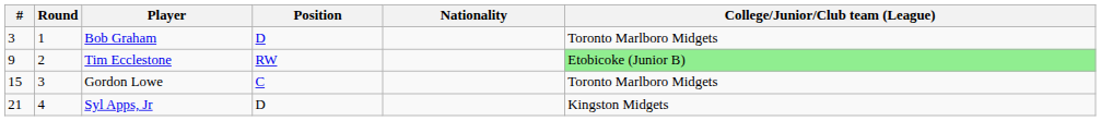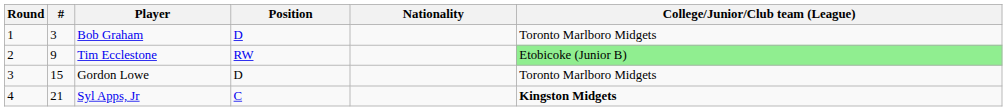 <table class="wikitable">
 <tr>
+<th bgcolor="#DDDDFF" width="2.00%">Round</th>
 <th bgcolor="#DDDDFF" width="2.75%">#</th>
-<th bgcolor="#DDDDFF" width="2.00%">Round</th>
 <th bgcolor="#DDDDFF" width="16.0%">Player</th>
 <th bgcolor="#DDDDFF" width="12.25%">Position</th>
 <th bgcolor="#DDDDFF" width="17.0%">Nationality</th>
 <th bgcolor="#DDDDFF" width="100.0%">College/Junior/Club team (League)</th>
 </tr>
 <tr>
+<td>1</td>
 <td>3</td>
-<td>1</td>
 <td><a href='#'>Bob Graham</a></td>
 <td><a href='#'>D</a></td>
 <td></td>
 <td>Toronto Marlboro Midgets</td>
 </tr>
 <tr>
+<td>2</td>
 <td>9</td>
-<td>2</td>
 <td><a href='#'>Tim Ecclestone</a></td>
 <td><a href='#'>RW</a></td>
 <td></td>
 <td style="background: lightgreen;">Etobicoke (Junior B)</td>
 </tr>
 <tr>
+<td>3</td>
 <td>15</td>
-<td>3</td>
 <td>Gordon Lowe</td>
-<td><a href='#'>C</a></td>
+<td>D</td>
 <td></td>
 <td>Toronto Marlboro Midgets</td>
 </tr>
 <tr>
+<td>4</td>
 <td>21</td>
-<td>4</td>
 <td><a href='#'>Syl Apps, Jr</a></td>
-<td>D</td>
+<td><a href='#'>C</a></td>
 <td></td>
-<td>Kingston Midgets</td>
+<td><strong>Kingston Midgets</strong></td>
 </tr>
 </table>
